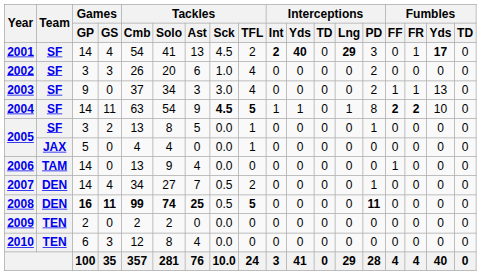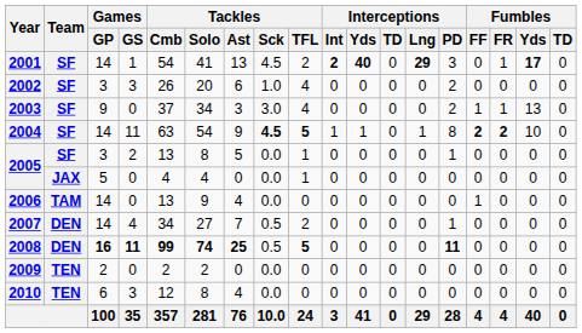 <table class="wikitable" style="text-align:center">
 <tr>
 <th rowspan="2">Year</th>
 <th rowspan="2">Team</th>
 <th colspan="2">Games</th>
 <th colspan="5">Tackles</th>
 <th colspan="5">Interceptions</th>
 <th colspan="4">Fumbles</th>
 </tr>
 <tr>
 <th>GP</th>
 <th>GS</th>
 <th>Cmb</th>
 <th>Solo</th>
 <th>Ast</th>
 <th>Sck</th>
 <th>TFL</th>
 <th>Int</th>
 <th>Yds</th>
 <th>TD</th>
 <th>Lng</th>
 <th>PD</th>
 <th>FF</th>
 <th>FR</th>
 <th>Yds</th>
 <th>TD</th>
 </tr>
 <tr>
 <th><a href='#'>2001</a></th>
 <th><a href='#'>SF</a></th>
 <td>14</td>
-<td>4</td>
+<td>1</td>
 <td>54</td>
 <td>41</td>
 <td>13</td>
 <td>4.5</td>
 <td>2</td>
 <td><strong>2</strong></td>
 <td><strong>40</strong></td>
 <td>0</td>
 <td><strong>29</strong></td>
 <td>3</td>
 <td>0</td>
 <td>1</td>
 <td><strong>17</strong></td>
 <td>0</td>
 </tr>
 <tr>
 <th><a href='#'>2002</a></th>
 <th><a href='#'>SF</a></th>
 <td>3</td>
 <td>3</td>
 <td>26</td>
 <td>20</td>
 <td>6</td>
 <td>1.0</td>
 <td>4</td>
 <td>0</td>
 <td>0</td>
 <td>0</td>
 <td>0</td>
 <td>2</td>
 <td>0</td>
 <td>0</td>
 <td>0</td>
 <td>0</td>
 </tr>
 <tr>
 <th><a href='#'>2003</a></th>
 <th><a href='#'>SF</a></th>
 <td>9</td>
 <td>0</td>
 <td>37</td>
 <td>34</td>
 <td>3</td>
 <td>3.0</td>
 <td>4</td>
 <td>0</td>
 <td>0</td>
 <td>0</td>
 <td>0</td>
 <td>2</td>
 <td>1</td>
 <td>1</td>
 <td>13</td>
 <td>0</td>
 </tr>
 <tr>
 <th><a href='#'>2004</a></th>
 <th><a href='#'>SF</a></th>
 <td>14</td>
 <td>11</td>
 <td>63</td>
 <td>54</td>
 <td>9</td>
 <td><strong>4.5</strong></td>
 <td><strong>5</strong></td>
 <td>1</td>
 <td>1</td>
 <td>0</td>
 <td>1</td>
 <td>8</td>
 <td><strong>2</strong></td>
 <td><strong>2</strong></td>
 <td>10</td>
 <td>0</td>
 </tr>
 <tr>
 <th rowspan="2"><a href='#'>2005</a></th>
 <th><a href='#'>SF</a></th>
 <td>3</td>
 <td>2</td>
 <td>13</td>
 <td>8</td>
 <td>5</td>
 <td>0.0</td>
 <td>1</td>
 <td>0</td>
 <td>0</td>
 <td>0</td>
 <td>0</td>
 <td>1</td>
 <td>0</td>
 <td>0</td>
 <td>0</td>
 <td>0</td>
 </tr>
 <tr>
 <th><a href='#'>JAX</a></th>
 <td>5</td>
 <td>0</td>
 <td>4</td>
 <td>4</td>
 <td>0</td>
 <td>0.0</td>
 <td>1</td>
 <td>0</td>
 <td>0</td>
 <td>0</td>
 <td>0</td>
 <td>0</td>
 <td>0</td>
 <td>0</td>
 <td>0</td>
 <td>0</td>
 </tr>
 <tr>
 <th><a href='#'>2006</a></th>
 <th><a href='#'>TAM</a></th>
 <td>14</td>
 <td>0</td>
 <td>13</td>
 <td>9</td>
 <td>4</td>
 <td>0.0</td>
 <td>0</td>
 <td>0</td>
 <td>0</td>
 <td>0</td>
 <td>0</td>
 <td>0</td>
 <td>1</td>
 <td>0</td>
 <td>0</td>
 <td>0</td>
 </tr>
 <tr>
 <th><a href='#'>2007</a></th>
 <th><a href='#'>DEN</a></th>
 <td>14</td>
 <td>4</td>
 <td>34</td>
 <td>27</td>
 <td>7</td>
 <td>0.5</td>
 <td>2</td>
 <td>0</td>
 <td>0</td>
 <td>0</td>
 <td>0</td>
 <td>1</td>
 <td>0</td>
 <td>0</td>
 <td>0</td>
 <td>0</td>
 </tr>
 <tr>
 <th><a href='#'>2008</a></th>
 <th><a href='#'>DEN</a></th>
 <td><strong>16</strong></td>
 <td><strong>11</strong></td>
 <td><strong>99</strong></td>
 <td><strong>74</strong></td>
 <td><strong>25</strong></td>
 <td>0.5</td>
 <td><strong>5</strong></td>
 <td>0</td>
 <td>0</td>
 <td>0</td>
 <td>0</td>
 <td><strong>11</strong></td>
 <td>0</td>
 <td>0</td>
 <td>0</td>
 <td>0</td>
 </tr>
 <tr>
 <th><a href='#'>2009</a></th>
 <th><a href='#'>TEN</a></th>
 <td>2</td>
 <td>0</td>
 <td>2</td>
 <td>2</td>
 <td>0</td>
 <td>0.0</td>
 <td>0</td>
 <td>0</td>
 <td>0</td>
 <td>0</td>
 <td>0</td>
 <td>0</td>
 <td>0</td>
 <td>0</td>
 <td>0</td>
 <td>0</td>
 </tr>
 <tr>
 <th><a href='#'>2010</a></th>
 <th><a href='#'>TEN</a></th>
 <td>6</td>
 <td>3</td>
 <td>12</td>
 <td>8</td>
 <td>4</td>
 <td>0.0</td>
 <td>0</td>
 <td>0</td>
 <td>0</td>
 <td>0</td>
 <td>0</td>
 <td>0</td>
 <td>0</td>
 <td>0</td>
 <td>0</td>
 <td>0</td>
 </tr>
 <tr>
 <th colspan="2"></th>
 <th>100</th>
 <th>35</th>
 <th>357</th>
 <th>281</th>
 <th>76</th>
 <th>10.0</th>
 <th>24</th>
 <th>3</th>
 <th>41</th>
 <th>0</th>
 <th>29</th>
 <th>28</th>
 <th>4</th>
 <th>4</th>
 <th>40</th>
 <th>0</th>
 </tr>
 </table>
